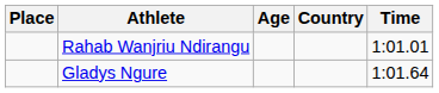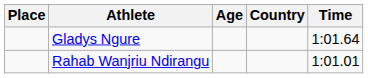 <table class="wikitable mw-datatable sortable">
 <tr>
 <th>Place</th>
 <th>Athlete</th>
 <th>Age</th>
 <th>Country</th>
 <th>Time</th>
 </tr>
 <tr>
 <td align=center></td>
+<td><a href='#'>Gladys Ngure</a></td>
+<td></td>
+<td></td>
+<td>1:01.64</td>
+</tr>
+<tr>
+<td align=center></td>
 <td><a href='#'>Rahab Wanjriu Ndirangu</a></td>
 <td></td>
 <td></td>
 <td>1:01.01</td>
 </tr>
-<tr>
-<td align=center></td>
-<td><a href='#'>Gladys Ngure</a></td>
-<td></td>
-<td></td>
-<td>1:01.64</td>
-</tr>
 </table>
